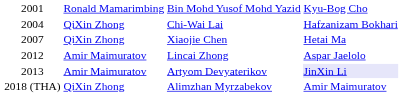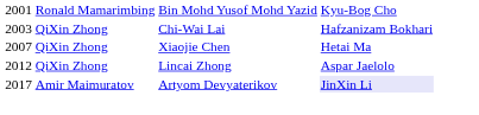 <table>
 <tr>
 <td align="center">2001</td>
 <td> <a href='#'>Ronald Mamarimbing</a></td>
 <td> <a href='#'>Bin Mohd Yusof Mohd Yazid</a></td>
 <td> <a href='#'>Kyu-Bog Cho</a></td>
 </tr>
 <tr>
-<td align="center">2004</td>
+<td align="center">2003</td>
 <td> <a href='#'>QiXin Zhong</a></td>
 <td> <a href='#'>Chi-Wai Lai</a></td>
 <td> <a href='#'>Hafzanizam Bokhari</a></td>
 </tr>
 <tr>
 <td align="center">2007</td>
 <td> <a href='#'>QiXin Zhong</a></td>
 <td> <a href='#'>Xiaojie Chen</a></td>
 <td> <a href='#'>Hetai Ma</a></td>
 </tr>
 <tr>
 <td align="center">2012</td>
-<td> <a href='#'>Amir Maimuratov</a></td>
+<td> <a href='#'>QiXin Zhong</a></td>
 <td> <a href='#'>Lincai Zhong</a></td>
 <td> <a href='#'>Aspar Jaelolo</a></td>
 </tr>
 <tr>
-<td align="center">2013</td>
+<td align="center">2017</td>
 <td> <a href='#'>Amir Maimuratov</a></td>
 <td> <a href='#'>Artyom Devyaterikov</a></td>
 <td style="background: lavender;"> <a href='#'>JinXin Li</a></td>
 </tr>
-<tr>
-<td align="center">2018 (THA)</td>
-<td> <a href='#'>QiXin Zhong</a></td>
-<td> <a href='#'>Alimzhan Myrzabekov</a></td>
-<td> <a href='#'>Amir Maimuratov</a></td>
-</tr>
 </table>
